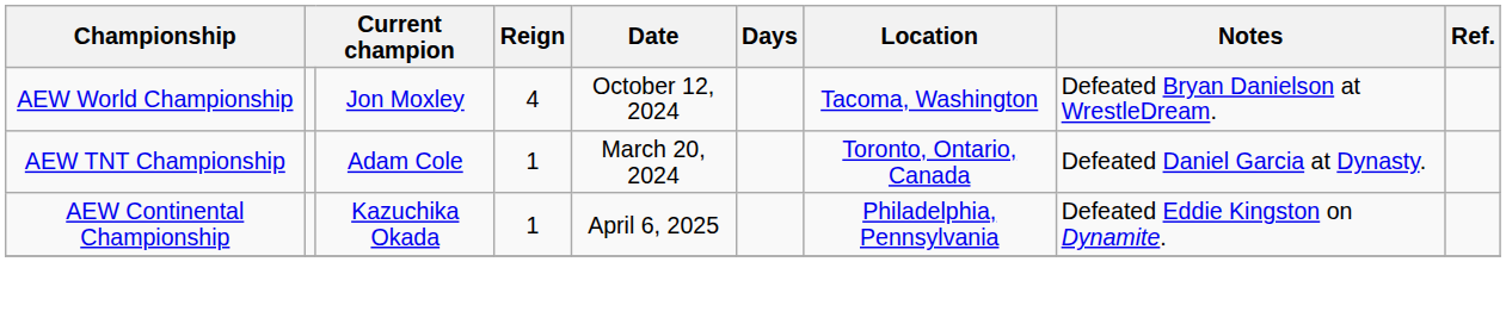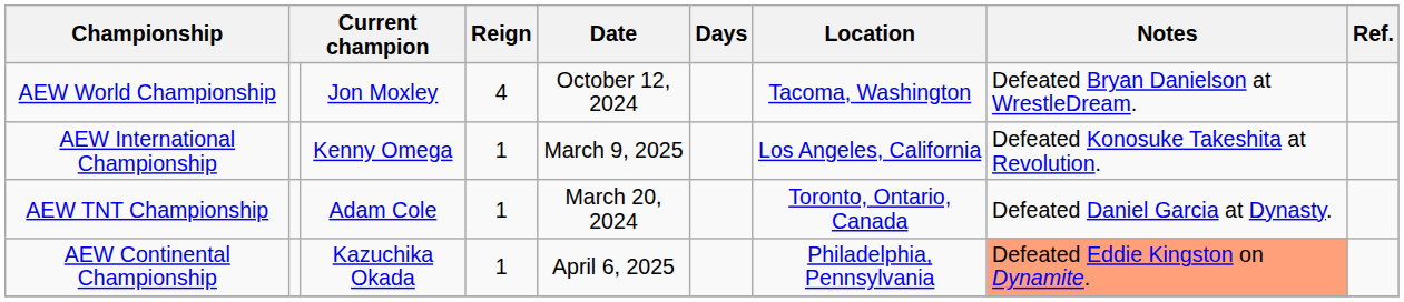 <table class="wikitable sortable" style="text-align: center; font-size:85%;">
 <tr>
 <th>Championship</th>
 <th colspan=2>Current champion</th>
 <th>Reign</th>
 <th>Date</th>
 <th>Days</th>
 <th>Location</th>
 <th>Notes</th>
 <th>Ref.</th>
 </tr>
 <tr>
 <td align="center"><a href='#'>AEW World Championship</a></td>
 <td align="center"></td>
 <td align="center"><a href='#'>Jon Moxley</a></td>
 <td align="center">4</td>
 <td align="center">October 12, 2024</td>
 <td align="center"></td>
 <td align="center"><a href='#'>Tacoma, Washington</a></td>
 <td align="left">Defeated <a href='#'>Bryan Danielson</a> at <a href='#'>WrestleDream</a>.</td>
 <td align="center"></td>
 </tr>
 <tr>
+<td align="center"><a href='#'>AEW International Championship</a></td>
+<td align="center"></td>
+<td align="center"><a href='#'>Kenny Omega</a></td>
+<td align="center">1</td>
+<td align="center">March 9, 2025</td>
+<td align="center"></td>
+<td align="center"><a href='#'>Los Angeles, California</a></td>
+<td align="left">Defeated <a href='#'>Konosuke Takeshita</a> at <a href='#'>Revolution</a>.</td>
+<td align="center"></td>
+</tr>
+<tr>
 <td align="center"><a href='#'>AEW TNT Championship</a></td>
 <td align="center"></td>
 <td align="center"><a href='#'>Adam Cole</a></td>
 <td align="center">1</td>
 <td align="center">March 20, 2024</td>
 <td align="center"></td>
 <td align="center"><a href='#'>Toronto, Ontario, Canada</a></td>
 <td align="left">Defeated <a href='#'>Daniel Garcia</a> at <a href='#'>Dynasty</a>.</td>
 <td align="center"></td>
 </tr>
 <tr>
 <td align="center"><a href='#'>AEW Continental Championship</a></td>
 <td align="center"></td>
 <td align="center"><a href='#'>Kazuchika Okada</a></td>
 <td align="center">1</td>
 <td align="center">April 6, 2025</td>
 <td align="center"></td>
 <td align="center"><a href='#'>Philadelphia, Pennsylvania</a></td>
-<td align="left">Defeated <a href='#'>Eddie Kingston</a> on <em><a href='#'>Dynamite</a></em>.</td>
+<td align="left" style="background: lightsalmon;">Defeated <a href='#'>Eddie Kingston</a> on <em><a href='#'>Dynamite</a></em>.</td>
 <td align="center"></td>
 </tr>
 <tr>
 </tr>
 </table>
